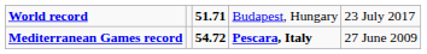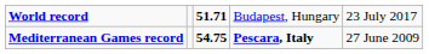 <table class="wikitable">
 <tr>
 <td><strong><a href='#'>World record</a></strong></td>
 <td></td>
 <td><strong>51.71</strong></td>
 <td><a href='#'>Budapest</a>, Hungary</td>
 <td>23 July 2017</td>
 </tr>
 <tr>
 <td><strong><a href='#'>Mediterranean Games record</a></strong></td>
 <td></td>
-<td><strong>54.72</strong></td>
+<td><strong>54.75</strong></td>
 <td><strong><a href='#'>Pescara</a>, Italy</strong></td>
 <td>27 June 2009</td>
 </tr>
 </table>
